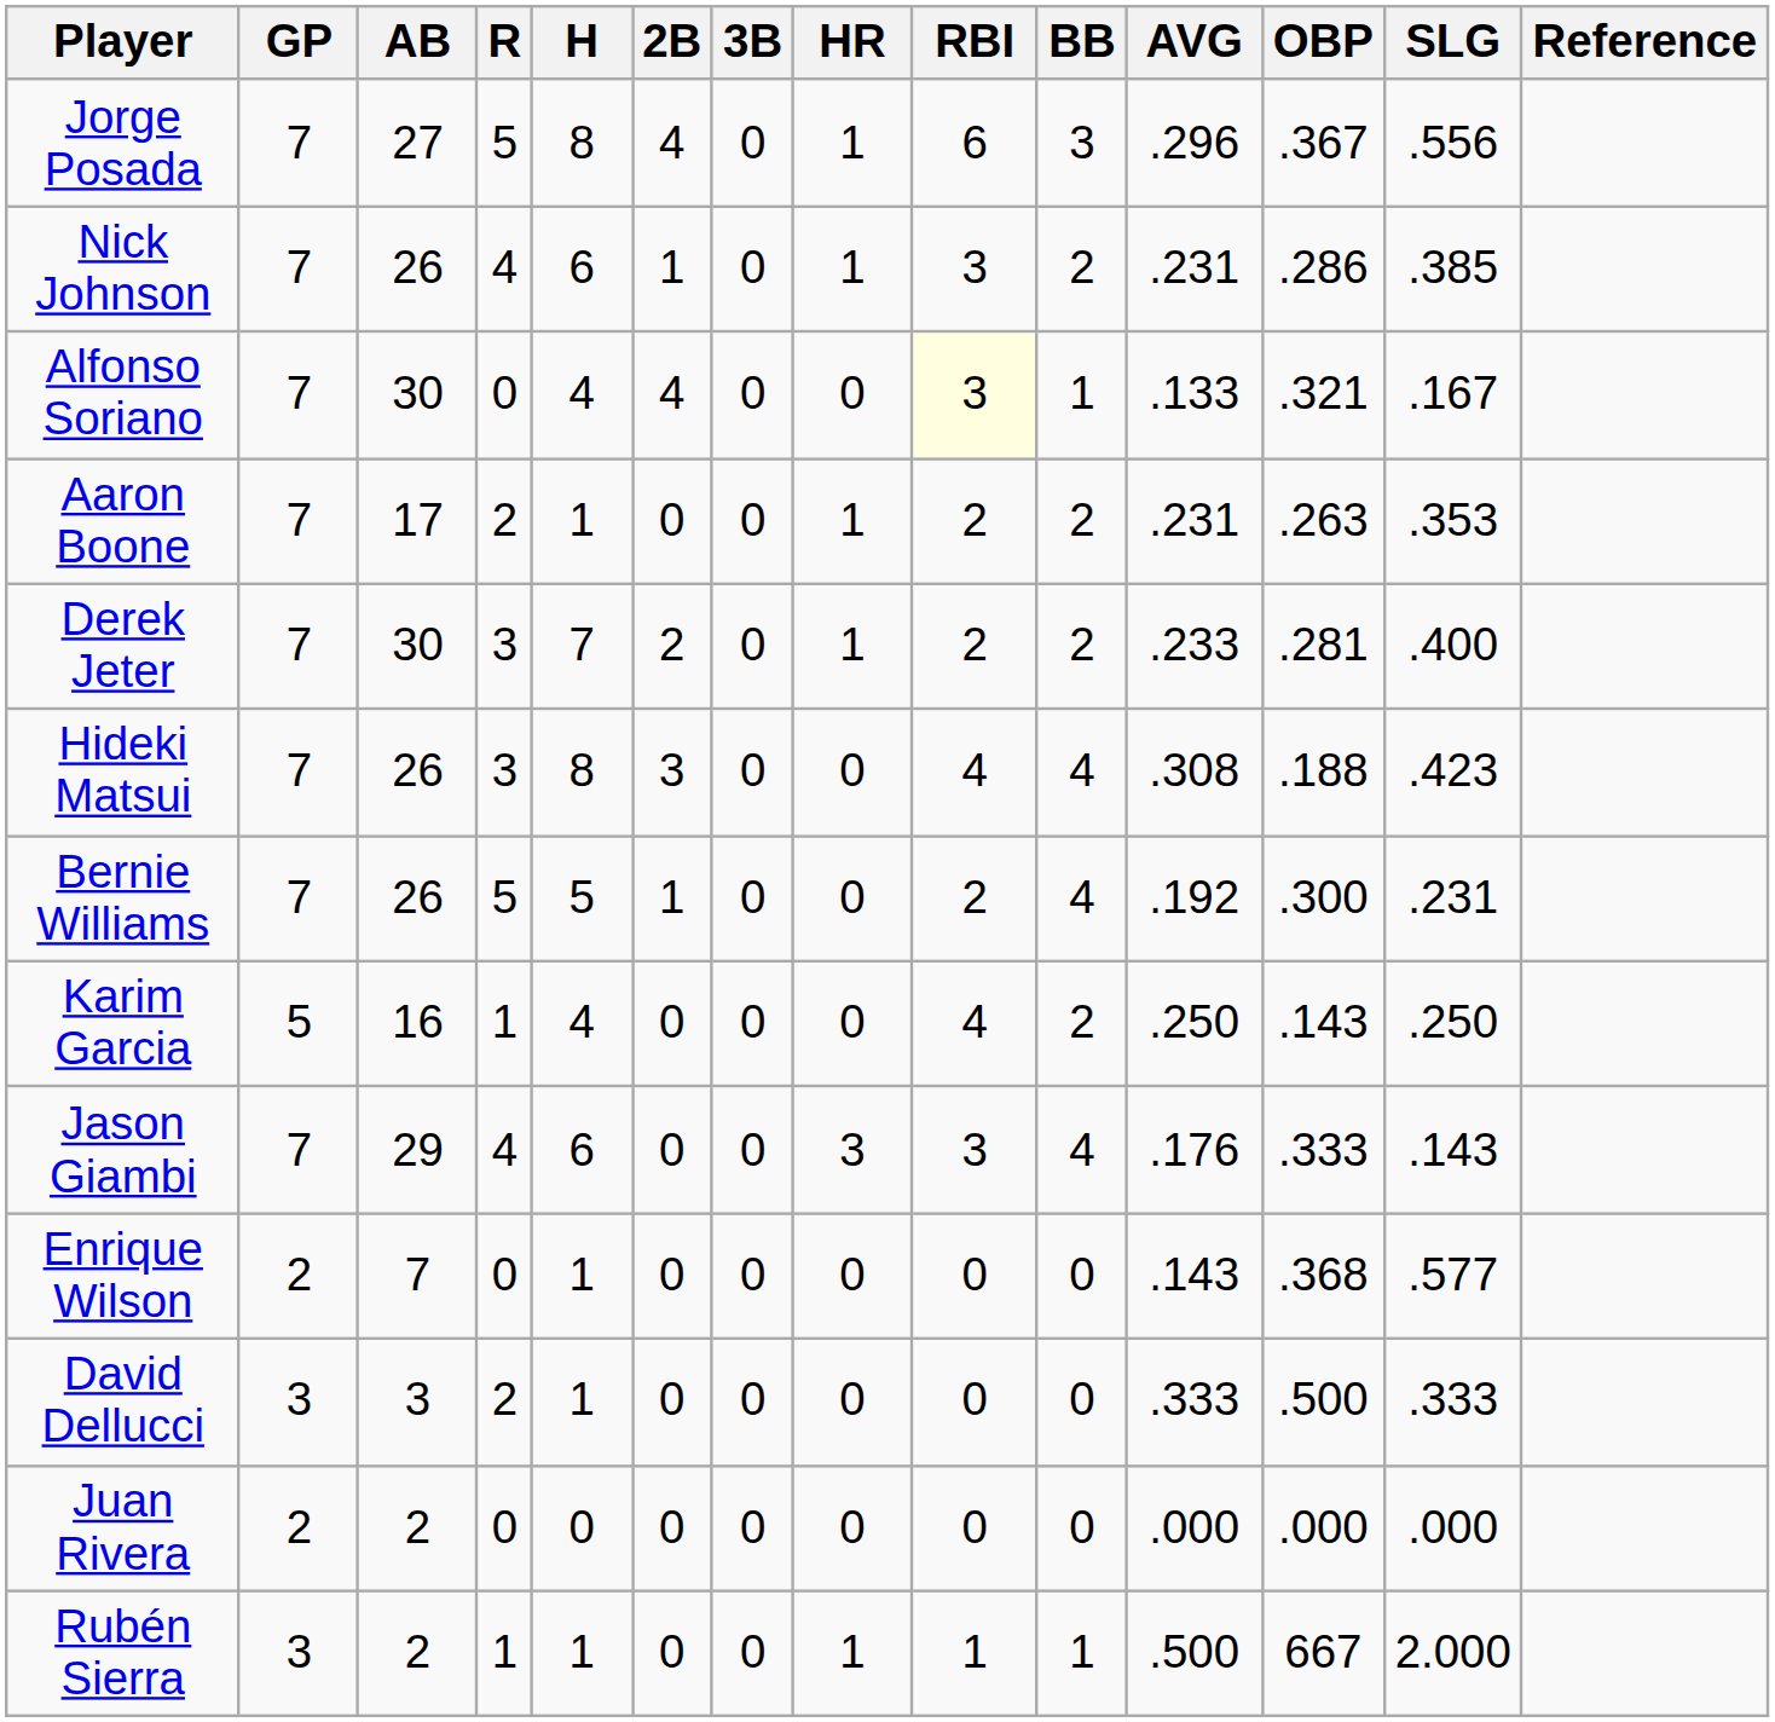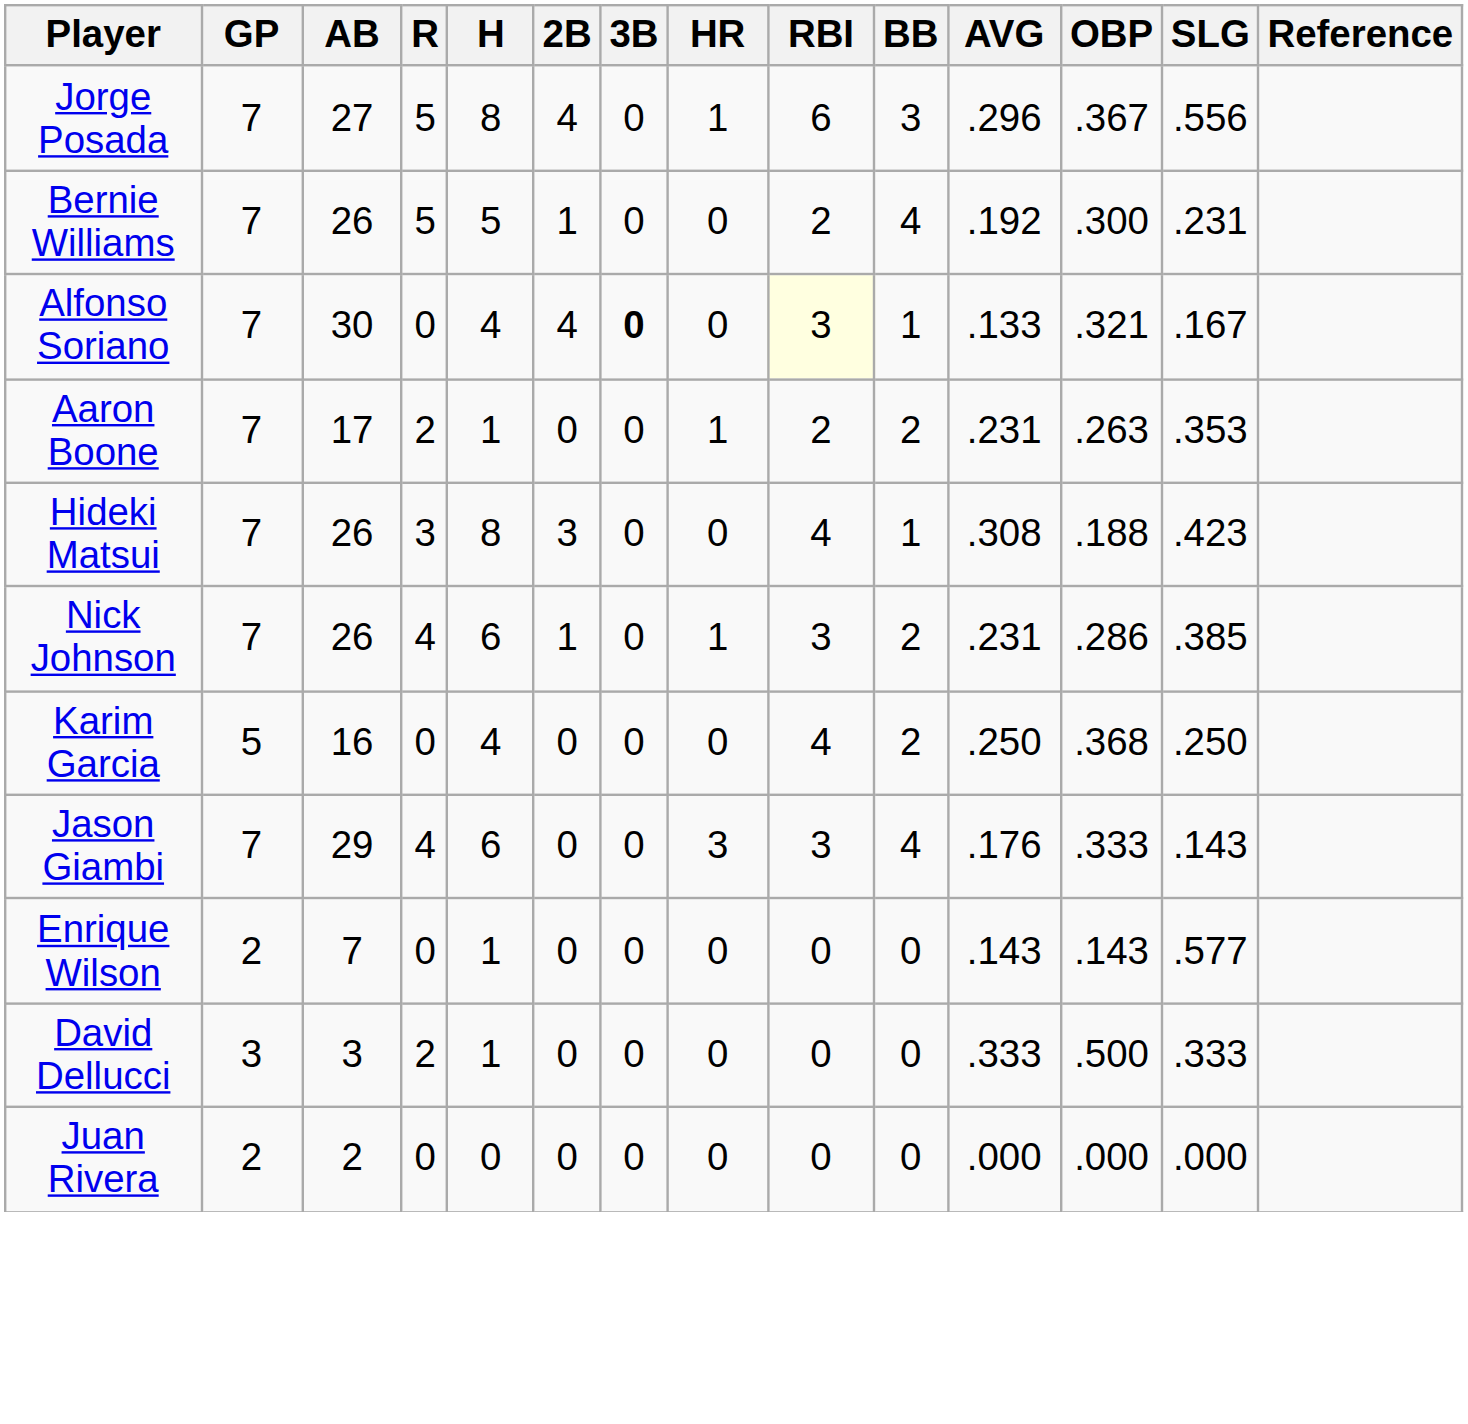 <table class="wikitable sortable" style="text-align:center">
 <tr>
 <th width="16%">Player</th>
 <th width="9%">GP</th>
 <th width="9%">AB</th>
 <th>R</th>
 <th width="9%">H</th>
 <th>2B</th>
 <th>3B</th>
 <th width="9%">HR</th>
 <th width="9%">RBI</th>
 <th>BB</th>
 <th width="9%">AVG</th>
 <th>OBP</th>
 <th>SLG</th>
 <th>Reference</th>
 </tr>
 <tr>
 <td><a href='#'>Jorge Posada</a></td>
 <td>7</td>
 <td>27</td>
 <td>5</td>
 <td>8</td>
 <td>4</td>
 <td>0</td>
 <td>1</td>
 <td>6</td>
 <td>3</td>
 <td>.296</td>
 <td>.367</td>
 <td>.556</td>
 <td></td>
 </tr>
 <tr>
-<td><a href='#'>Nick Johnson</a></td>
+<td><a href='#'>Bernie Williams</a></td>
 <td>7</td>
 <td>26</td>
-<td>4</td>
-<td>6</td>
+<td>5</td>
+<td>5</td>
 <td>1</td>
 <td>0</td>
-<td>1</td>
-<td>3</td>
+<td>0</td>
 <td>2</td>
+<td>4</td>
+<td>.192</td>
+<td>.300</td>
 <td>.231</td>
-<td>.286</td>
-<td>.385</td>
 <td></td>
 </tr>
 <tr>
 <td><a href='#'>Alfonso Soriano</a></td>
 <td>7</td>
 <td>30</td>
 <td>0</td>
 <td>4</td>
 <td>4</td>
-<td>0</td>
+<td><strong>0</strong></td>
 <td>0</td>
 <td style="background: lightyellow;">3</td>
 <td>1</td>
 <td>.133</td>
 <td>.321</td>
 <td>.167</td>
 <td></td>
 </tr>
 <tr>
 <td><a href='#'>Aaron Boone</a></td>
 <td>7</td>
 <td>17</td>
 <td>2</td>
 <td>1</td>
 <td>0</td>
 <td>0</td>
 <td>1</td>
 <td>2</td>
 <td>2</td>
 <td>.231</td>
 <td>.263</td>
 <td>.353</td>
 <td></td>
 </tr>
 <tr>
-<td><a href='#'>Derek Jeter</a></td>
-<td>7</td>
-<td>30</td>
-<td>3</td>
-<td>7</td>
-<td>2</td>
-<td>0</td>
-<td>1</td>
-<td>2</td>
-<td>2</td>
-<td>.233</td>
-<td>.281</td>
-<td>.400</td>
-<td></td>
-</tr>
-<tr>
 <td><a href='#'>Hideki Matsui</a></td>
 <td>7</td>
 <td>26</td>
 <td>3</td>
 <td>8</td>
 <td>3</td>
 <td>0</td>
 <td>0</td>
 <td>4</td>
-<td>4</td>
+<td>1</td>
 <td>.308</td>
 <td>.188</td>
 <td>.423</td>
 <td></td>
 </tr>
 <tr>
-<td><a href='#'>Bernie Williams</a></td>
+<td><a href='#'>Nick Johnson</a></td>
 <td>7</td>
 <td>26</td>
-<td>5</td>
-<td>5</td>
+<td>4</td>
+<td>6</td>
 <td>1</td>
 <td>0</td>
-<td>0</td>
+<td>1</td>
+<td>3</td>
 <td>2</td>
-<td>4</td>
-<td>.192</td>
-<td>.300</td>
 <td>.231</td>
+<td>.286</td>
+<td>.385</td>
 <td></td>
 </tr>
 <tr>
 <td><a href='#'>Karim Garcia</a></td>
 <td>5</td>
 <td>16</td>
-<td>1</td>
+<td>0</td>
 <td>4</td>
 <td>0</td>
 <td>0</td>
 <td>0</td>
 <td>4</td>
 <td>2</td>
 <td>.250</td>
-<td>.143</td>
+<td>.368</td>
 <td>.250</td>
 <td></td>
 </tr>
 <tr>
 <td><a href='#'>Jason Giambi</a></td>
 <td>7</td>
 <td>29</td>
 <td>4</td>
 <td>6</td>
 <td>0</td>
 <td>0</td>
 <td>3</td>
 <td>3</td>
 <td>4</td>
 <td>.176</td>
 <td>.333</td>
 <td>.143</td>
 <td></td>
 </tr>
 <tr>
 <td><a href='#'>Enrique Wilson</a></td>
 <td>2</td>
 <td>7</td>
 <td>0</td>
 <td>1</td>
 <td>0</td>
 <td>0</td>
 <td>0</td>
 <td>0</td>
 <td>0</td>
 <td>.143</td>
-<td>.368</td>
+<td>.143</td>
 <td>.577</td>
 <td></td>
 </tr>
 <tr>
 <td><a href='#'>David Dellucci</a></td>
 <td>3</td>
 <td>3</td>
 <td>2</td>
 <td>1</td>
 <td>0</td>
 <td>0</td>
 <td>0</td>
 <td>0</td>
 <td>0</td>
 <td>.333</td>
 <td>.500</td>
 <td>.333</td>
 <td></td>
 </tr>
 <tr>
 <td><a href='#'>Juan Rivera</a></td>
 <td>2</td>
 <td>2</td>
 <td>0</td>
 <td>0</td>
 <td>0</td>
 <td>0</td>
 <td>0</td>
 <td>0</td>
 <td>0</td>
 <td>.000</td>
 <td>.000</td>
 <td>.000</td>
 <td></td>
 </tr>
-<tr>
-<td><a href='#'>Rubén Sierra</a></td>
-<td>3</td>
-<td>2</td>
-<td>1</td>
-<td>1</td>
-<td>0</td>
-<td>0</td>
-<td>1</td>
-<td>1</td>
-<td>1</td>
-<td>.500</td>
-<td>667</td>
-<td>2.000</td>
-<td></td>
-</tr>
 </table>
